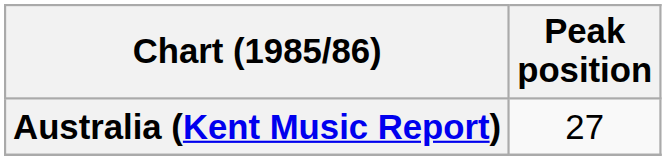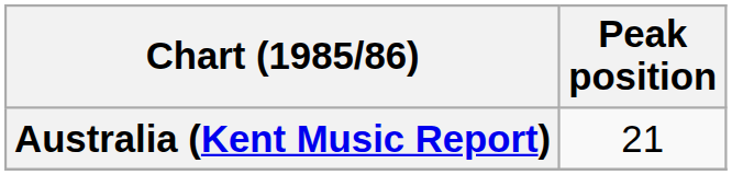 <table class="wikitable sortable plainrowheaders">
 <tr>
 <th>Chart (1985/86)</th>
 <th>Peak<br>position</th>
 </tr>
 <tr>
 <th scope="row">Australia (<a href='#'>Kent Music Report</a>)</th>
-<td style="text-align:center;">27</td>
+<td style="text-align:center;">21</td>
 </tr>
 <tr>
 </tr>
 </table>
